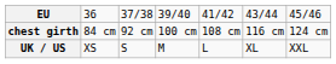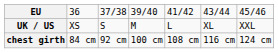 <table class="wikitable">
 <tr>
 <th>EU</th>
 <td>36</td>
 <td>37/38</td>
 <td>39/40</td>
 <td>41/42</td>
 <td>43/44</td>
 <td>45/46</td>
 </tr>
 <tr>
+<th>UK / US</th>
+<td>XS</td>
+<td>S</td>
+<td>M</td>
+<td>L</td>
+<td>XL</td>
+<td>XXL</td>
+</tr>
+<tr>
 <th>chest girth</th>
 <td>84 cm</td>
 <td>92 cm</td>
 <td>100 cm</td>
 <td>108 cm</td>
 <td>116 cm</td>
 <td>124 cm</td>
 </tr>
-<tr>
-<th>UK / US</th>
-<td>XS</td>
-<td>S</td>
-<td>M</td>
-<td>L</td>
-<td>XL</td>
-<td>XXL</td>
-</tr>
 </table>
